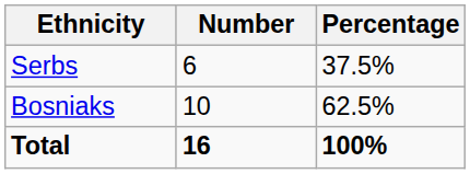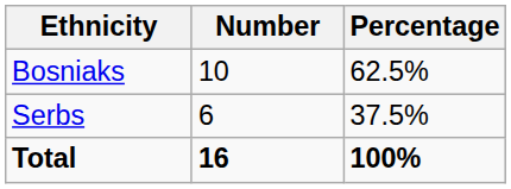 <table class="wikitable">
 <tr>
 <th width="100px">Ethnicity</th>
 <th width="80px">Number</th>
 <th width="80px">Percentage</th>
 </tr>
 <tr>
+<td><a href='#'>Bosniaks</a></td>
+<td>10</td>
+<td>62.5%</td>
+</tr>
+<tr>
 <td><a href='#'>Serbs</a></td>
 <td>6</td>
 <td>37.5%</td>
-</tr>
-<tr>
-<td><a href='#'>Bosniaks</a></td>
-<td>10</td>
-<td>62.5%</td>
 </tr>
 <tr>
 <td><strong>Total</strong></td>
 <td><strong>16</strong></td>
 <td><strong>100%</strong></td>
 </tr>
 </table>
